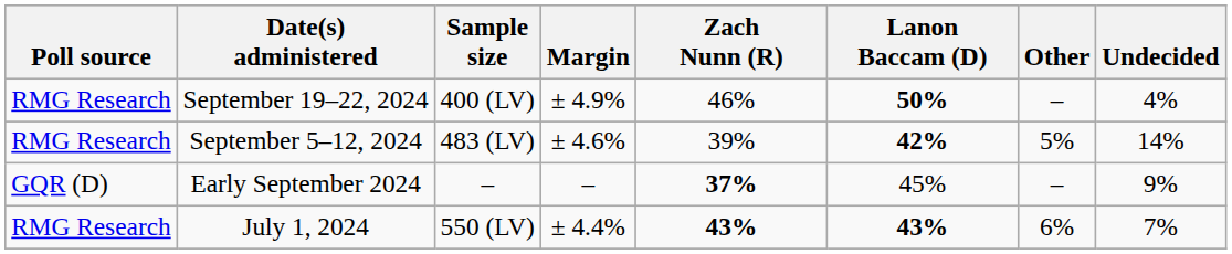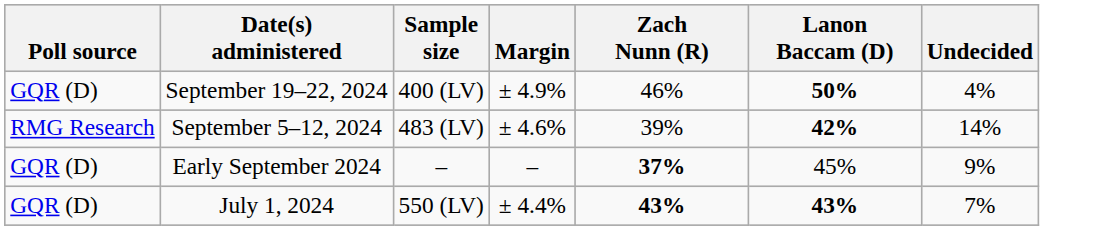 <table class="wikitable" style="font-size:90%;text-align:center;">
 <tr valign=bottom>
 <th>Poll source</th>
 <th>Date(s)<br>administered</th>
 <th>Sample<br>size</th>
 <th>Margin<br></th>
 <th style="width:100px;">Zach<br>Nunn (R)</th>
 <th style="width:100px;">Lanon<br>Baccam (D)</th>
-<th>Other</th>
 <th>Undecided</th>
 </tr>
 <tr>
-<td style="text-align:left;"><a href='#'>RMG Research</a></td>
+<td style="text-align:left;"><a href='#'>GQR</a> (D)</td>
 <td data-sort-value="2024-09-13">September 19–22, 2024</td>
 <td>400 (LV)</td>
 <td>± 4.9%</td>
 <td>46%</td>
 <td><strong>50%</strong></td>
-<td>–</td>
 <td>4%</td>
 </tr>
 <tr>
 <td style="text-align:left;"><a href='#'>RMG Research</a></td>
 <td data-sort-value="2024-09-13">September 5–12, 2024</td>
 <td>483 (LV)</td>
 <td>± 4.6%</td>
 <td>39%</td>
 <td><strong>42%</strong></td>
-<td>5%</td>
 <td>14%</td>
 </tr>
 <tr>
 <td style="text-align:left;"><a href='#'>GQR</a> (D)</td>
 <td data-sort-value="2024-09-13">Early September 2024</td>
 <td>–</td>
 <td>–</td>
 <td><strong>37%</strong></td>
 <td>45%</td>
-<td>–</td>
 <td>9%</td>
 </tr>
 <tr>
-<td style="text-align:left;"><a href='#'>RMG Research</a></td>
+<td style="text-align:left;"><a href='#'>GQR</a> (D)</td>
 <td data-sort-value="2023-11-03">July 1, 2024</td>
 <td>550 (LV)</td>
 <td>± 4.4%</td>
 <td><strong>43%</strong></td>
 <td><strong>43%</strong></td>
-<td>6%</td>
 <td>7%</td>
 </tr>
 </table>
